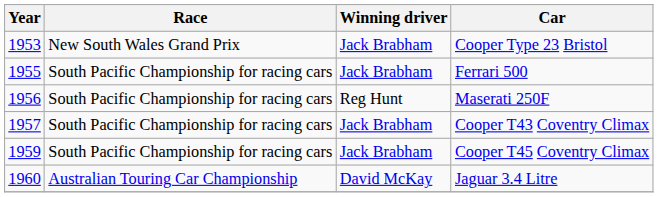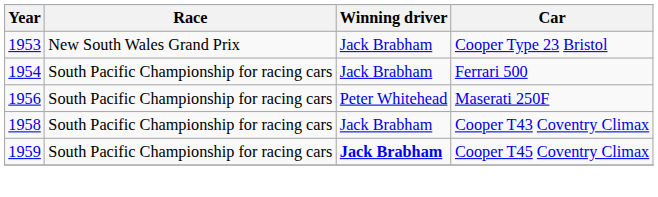 <table class="wikitable" style="font-size: 95%;">
 <tr>
 <th>Year</th>
 <th>Race</th>
 <th>Winning driver</th>
 <th>Car</th>
 </tr>
 <tr>
 <td><a href='#'>1953</a></td>
 <td>New South Wales Grand Prix</td>
 <td><a href='#'>Jack Brabham</a></td>
 <td><a href='#'>Cooper Type 23</a> <a href='#'>Bristol</a></td>
 </tr>
 <tr>
-<td><a href='#'>1955</a></td>
+<td><a href='#'>1954</a></td>
 <td>South Pacific Championship for racing cars</td>
 <td><a href='#'>Jack Brabham</a></td>
 <td><a href='#'>Ferrari 500</a></td>
 </tr>
 <tr>
 <td><a href='#'>1956</a></td>
 <td>South Pacific Championship for racing cars</td>
-<td>Reg Hunt</td>
+<td><a href='#'>Peter Whitehead</a></td>
 <td><a href='#'>Maserati 250F</a></td>
 </tr>
 <tr>
-<td><a href='#'>1957</a></td>
+<td><a href='#'>1958</a></td>
 <td>South Pacific Championship for racing cars</td>
 <td><a href='#'>Jack Brabham</a></td>
 <td><a href='#'>Cooper T43</a> <a href='#'>Coventry Climax</a></td>
 </tr>
 <tr>
 <td><a href='#'>1959</a></td>
 <td>South Pacific Championship for racing cars</td>
-<td><a href='#'>Jack Brabham</a></td>
+<td><strong><a href='#'>Jack Brabham</a></strong></td>
 <td><a href='#'>Cooper T45</a> <a href='#'>Coventry Climax</a></td>
-</tr>
-<tr>
-<td><a href='#'>1960</a></td>
-<td><a href='#'>Australian Touring Car Championship</a></td>
-<td><a href='#'>David McKay</a></td>
-<td><a href='#'>Jaguar 3.4 Litre</a></td>
 </tr>
 <tr>
 </tr>
 </table>
